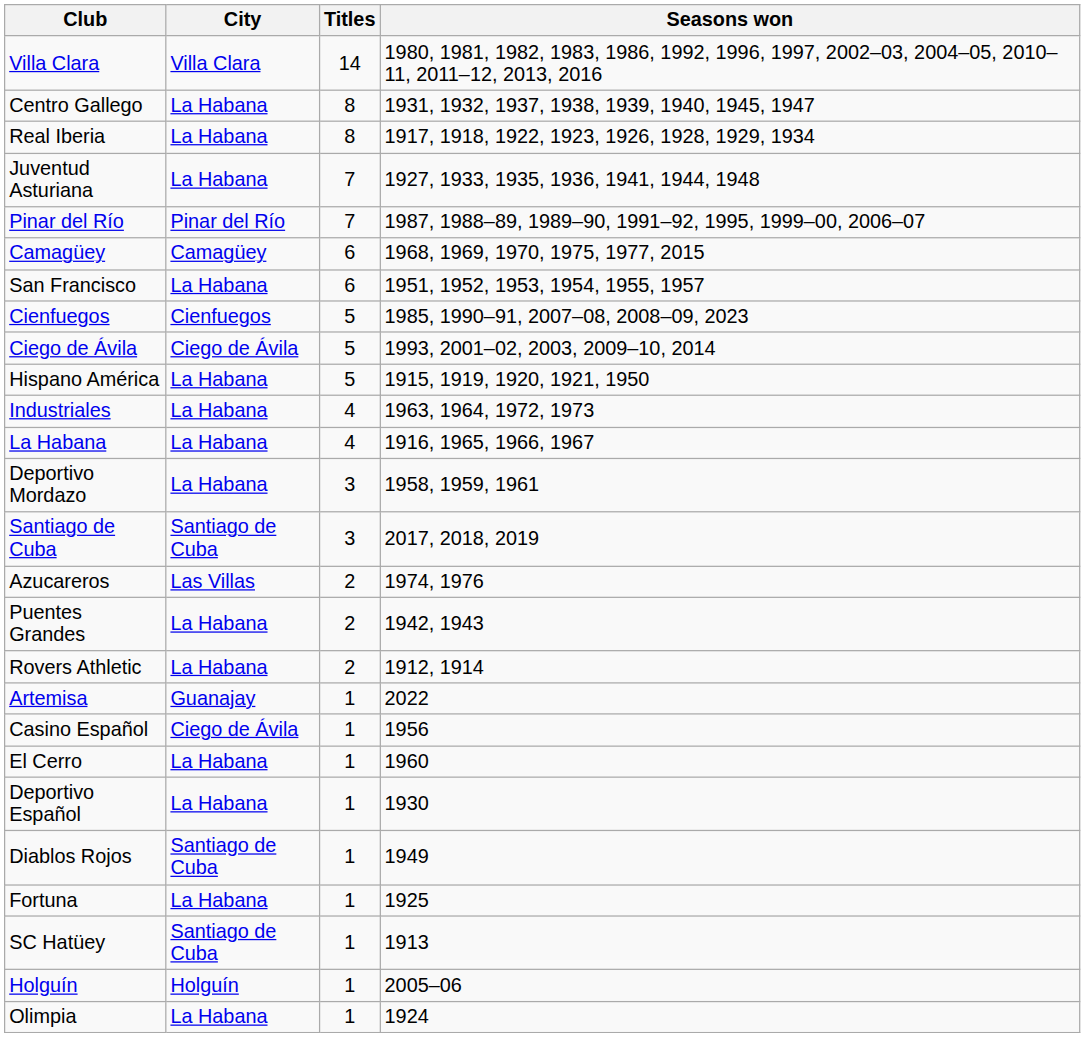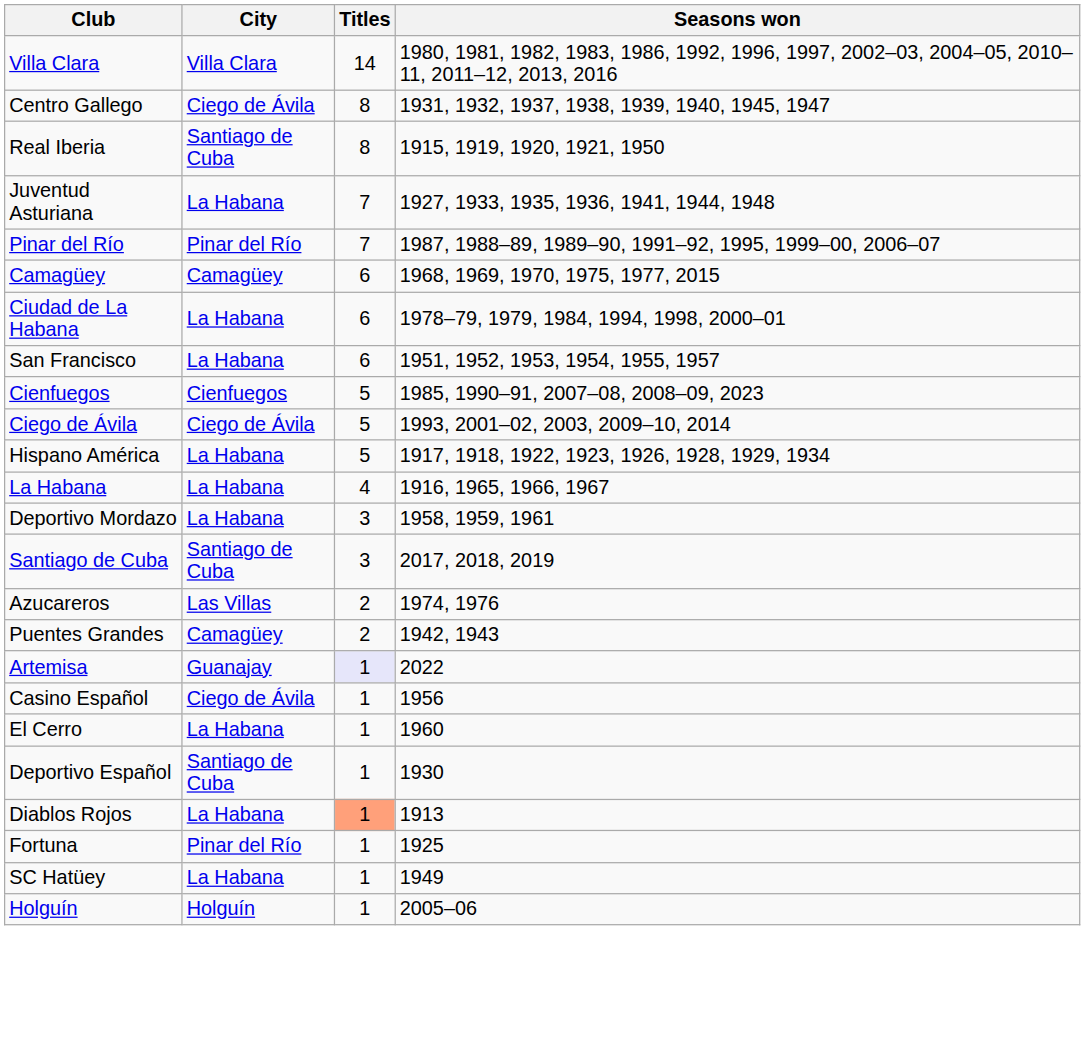 <table class="wikitable sortable plainrowheaders">
 <tr>
 <th scope=col>Club</th>
 <th scope=col>City</th>
 <th scope=col>Titles</th>
 <th scope=col>Seasons won</th>
 </tr>
 <tr>
 <td><a href='#'>Villa Clara</a></td>
 <td><a href='#'>Villa Clara</a></td>
 <td align=center>14</td>
 <td>1980, 1981, 1982, 1983, 1986, 1992, 1996, 1997, 2002–03, 2004–05, 2010–11, 2011–12, 2013, 2016</td>
 </tr>
 <tr>
 <td>Centro Gallego</td>
-<td><a href='#'>La Habana</a></td>
+<td><a href='#'>Ciego de Ávila</a></td>
 <td align=center>8</td>
 <td>1931, 1932, 1937, 1938, 1939, 1940, 1945, 1947</td>
 </tr>
 <tr>
 <td>Real Iberia</td>
-<td><a href='#'>La Habana</a></td>
+<td><a href='#'>Santiago de Cuba</a></td>
 <td align=center>8</td>
-<td>1917, 1918, 1922, 1923, 1926, 1928, 1929, 1934</td>
+<td>1915, 1919, 1920, 1921, 1950</td>
 </tr>
 <tr>
 <td>Juventud Asturiana</td>
 <td><a href='#'>La Habana</a></td>
 <td align=center>7</td>
 <td>1927, 1933, 1935, 1936, 1941, 1944, 1948</td>
 </tr>
 <tr>
 <td><a href='#'>Pinar del Río</a></td>
 <td><a href='#'>Pinar del Río</a></td>
 <td align=center>7</td>
 <td>1987, 1988–89, 1989–90, 1991–92, 1995, 1999–00, 2006–07</td>
 </tr>
 <tr>
 <td><a href='#'>Camagüey</a></td>
 <td><a href='#'>Camagüey</a></td>
 <td align=center>6</td>
 <td>1968, 1969, 1970, 1975, 1977, 2015</td>
+</tr>
+<tr>
+<td><a href='#'>Ciudad de La Habana</a></td>
+<td><a href='#'>La Habana</a></td>
+<td align=center>6</td>
+<td>1978–79, 1979, 1984, 1994, 1998, 2000–01</td>
 </tr>
 <tr>
 <td>San Francisco</td>
 <td><a href='#'>La Habana</a></td>
 <td align=center>6</td>
 <td>1951, 1952, 1953, 1954, 1955, 1957</td>
 </tr>
 <tr>
 <td><a href='#'>Cienfuegos</a></td>
 <td><a href='#'>Cienfuegos</a></td>
 <td align=center>5</td>
 <td>1985, 1990–91, 2007–08, 2008–09, 2023</td>
 </tr>
 <tr>
 <td><a href='#'>Ciego de Ávila</a></td>
 <td><a href='#'>Ciego de Ávila</a></td>
 <td align=center>5</td>
 <td>1993, 2001–02, 2003, 2009–10, 2014</td>
 </tr>
 <tr>
 <td>Hispano América</td>
 <td><a href='#'>La Habana</a></td>
 <td align=center>5</td>
-<td>1915, 1919, 1920, 1921, 1950</td>
-</tr>
-<tr>
-<td><a href='#'>Industriales</a></td>
-<td><a href='#'>La Habana</a></td>
-<td align=center>4</td>
-<td>1963, 1964, 1972, 1973</td>
+<td>1917, 1918, 1922, 1923, 1926, 1928, 1929, 1934</td>
 </tr>
 <tr>
 <td><a href='#'>La Habana</a></td>
 <td><a href='#'>La Habana</a></td>
 <td align=center>4</td>
 <td>1916, 1965, 1966, 1967</td>
 </tr>
 <tr>
 <td>Deportivo Mordazo</td>
 <td><a href='#'>La Habana</a></td>
 <td align=center>3</td>
 <td>1958, 1959, 1961</td>
 </tr>
 <tr>
 <td><a href='#'>Santiago de Cuba</a></td>
 <td><a href='#'>Santiago de Cuba</a></td>
 <td align=center>3</td>
 <td>2017, 2018, 2019</td>
 </tr>
 <tr>
 <td>Azucareros</td>
 <td><a href='#'>Las Villas</a></td>
 <td align=center>2</td>
 <td>1974, 1976</td>
 </tr>
 <tr>
 <td>Puentes Grandes</td>
-<td><a href='#'>La Habana</a></td>
+<td><a href='#'>Camagüey</a></td>
 <td align=center>2</td>
 <td>1942, 1943</td>
 </tr>
 <tr>
-<td>Rovers Athletic</td>
-<td><a href='#'>La Habana</a></td>
-<td align=center>2</td>
-<td>1912, 1914</td>
-</tr>
-<tr>
 <td><a href='#'>Artemisa</a></td>
 <td><a href='#'>Guanajay</a></td>
-<td align=center>1</td>
+<td align=center style="background: lavender;">1</td>
 <td>2022</td>
 </tr>
 <tr>
 <td>Casino Español</td>
 <td><a href='#'>Ciego de Ávila</a></td>
 <td align=center>1</td>
 <td>1956</td>
 </tr>
 <tr>
 <td>El Cerro</td>
 <td><a href='#'>La Habana</a></td>
 <td align=center>1</td>
 <td>1960</td>
 </tr>
 <tr>
 <td>Deportivo Español</td>
-<td><a href='#'>La Habana</a></td>
+<td><a href='#'>Santiago de Cuba</a></td>
 <td align=center>1</td>
 <td>1930</td>
 </tr>
 <tr>
 <td>Diablos Rojos</td>
-<td><a href='#'>Santiago de Cuba</a></td>
-<td align=center>1</td>
-<td>1949</td>
+<td><a href='#'>La Habana</a></td>
+<td align=center style="background: lightsalmon;">1</td>
+<td>1913</td>
 </tr>
 <tr>
 <td>Fortuna</td>
-<td><a href='#'>La Habana</a></td>
+<td><a href='#'>Pinar del Río</a></td>
 <td align=center>1</td>
 <td>1925</td>
 </tr>
 <tr>
 <td>SC Hatüey</td>
-<td><a href='#'>Santiago de Cuba</a></td>
+<td><a href='#'>La Habana</a></td>
 <td align=center>1</td>
-<td>1913</td>
+<td>1949</td>
 </tr>
 <tr>
 <td><a href='#'>Holguín</a></td>
 <td><a href='#'>Holguín</a></td>
 <td align=center>1</td>
 <td>2005–06</td>
 </tr>
-<tr>
-<td>Olimpia</td>
-<td><a href='#'>La Habana</a></td>
-<td align=center>1</td>
-<td>1924</td>
-</tr>
 </table>
